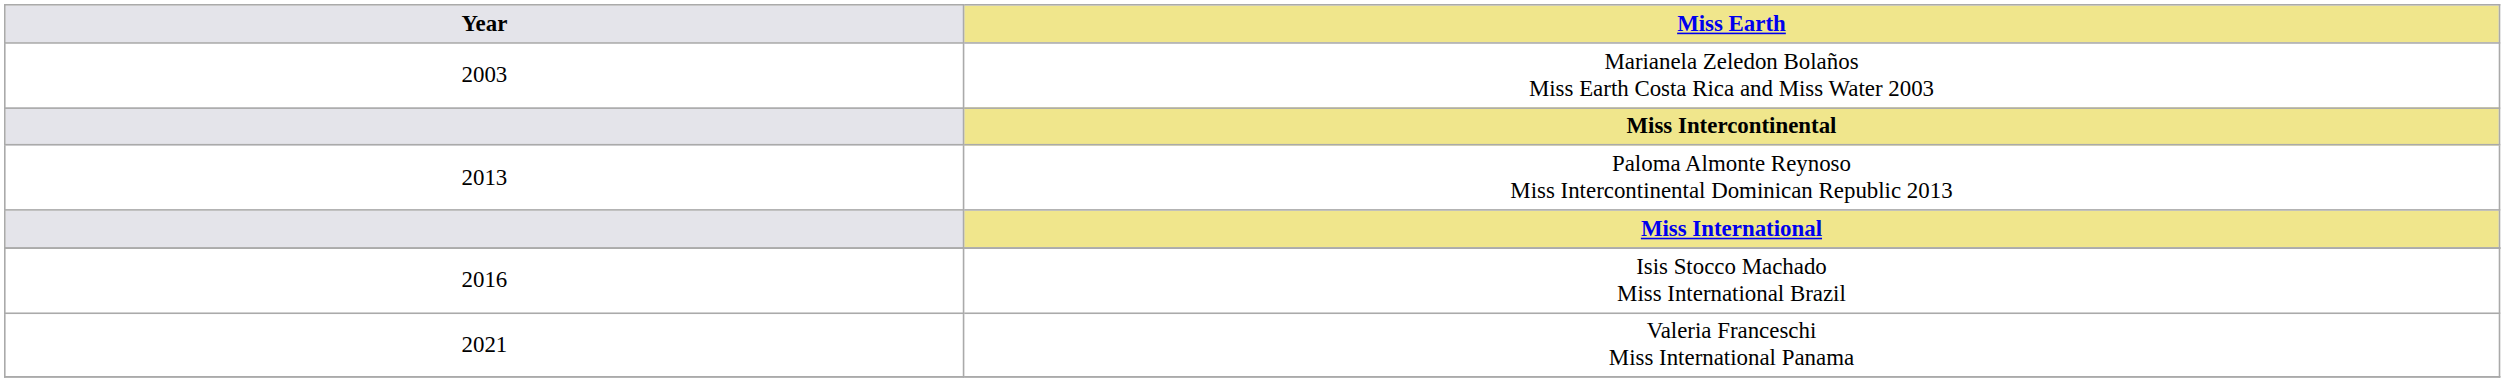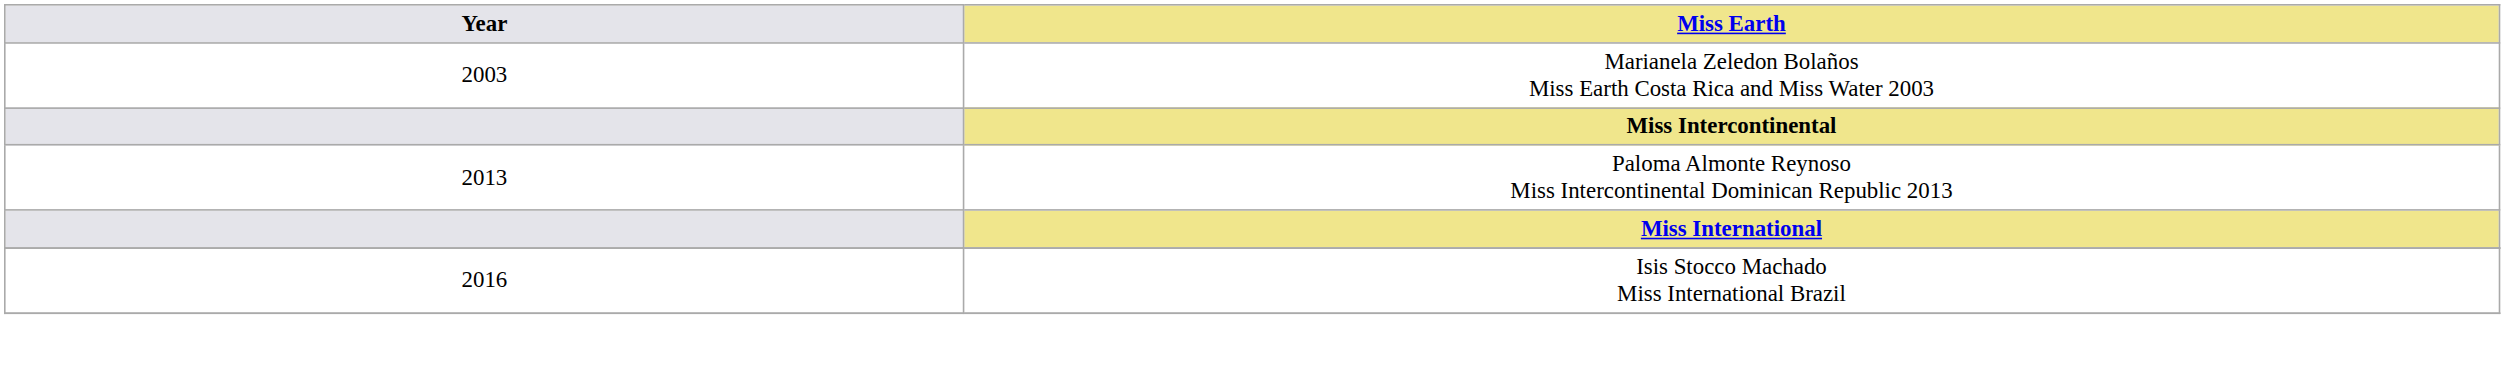 <table class="wikitable" style="margin: 0 1em 0 0; background: white; font-size: 90%;">
 <tr>
 <th style="background:#e4e4ea; width:10%;">Year</th>
 <th style="background:khaki; width:16%;"><a href='#'>Miss Earth</a></th>
 </tr>
 <tr style="text-align:center;">
 <td>2003</td>
 <td>Marianela Zeledon Bolaños<br>Miss Earth Costa Rica and Miss Water 2003<br></td>
 </tr>
 <tr>
 <th style="background:#e4e4ea; width:10%;"></th>
 <th style="background:khaki; width:16%;">Miss Intercontinental</th>
 </tr>
 <tr style="text-align:center;">
 <td>2013</td>
 <td>Paloma Almonte Reynoso<br>Miss Intercontinental Dominican Republic 2013<br></td>
 </tr>
 <tr style="text-align:center;">
 <th style="background:#e4e4ea; width:10%;"></th>
 <th style="background:khaki; width:16%;"><a href='#'>Miss International</a></th>
 </tr>
 <tr>
 </tr>
 <tr style="text-align:center;">
 <td>2016</td>
 <td>Isis Stocco Machado<br>Miss International Brazil<br></td>
 </tr>
 <tr style="text-align:center;">
-<td>2021</td>
-<td>Valeria Franceschi<br>Miss International Panama<br></td>
-</tr>
-<tr style="text-align:center;">
 </tr>
 </table>
